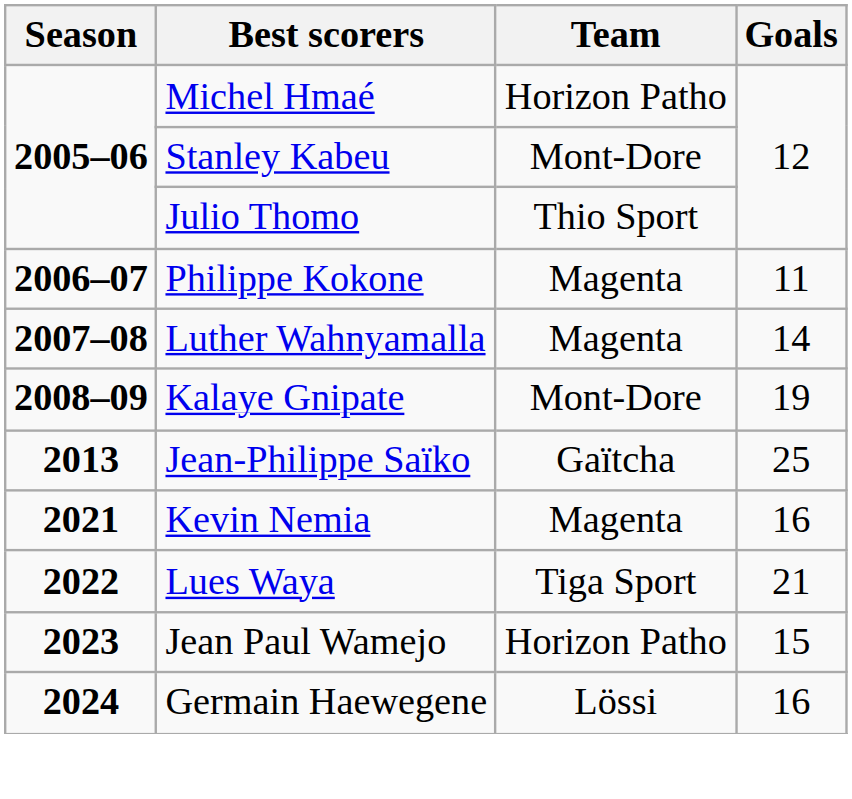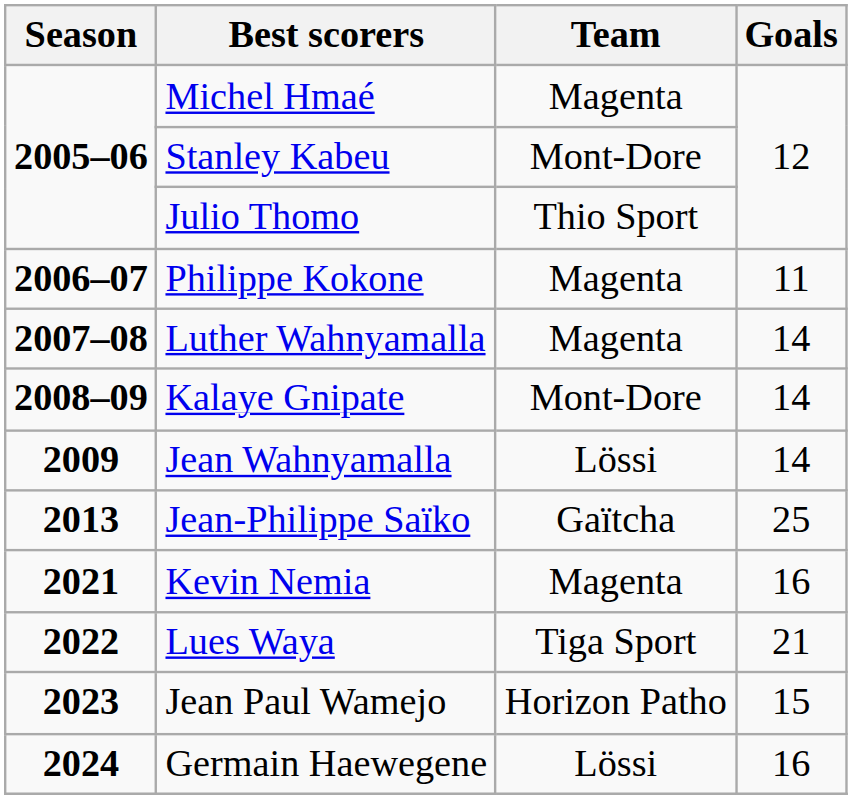 <table class="wikitable" style="text-align:center;">
 <tr>
 <th>Season</th>
 <th>Best scorers</th>
 <th>Team</th>
 <th>Goals</th>
 </tr>
 <tr>
 <td rowspan=3><strong>2005–06</strong></td>
 <td align=left> <a href='#'>Michel Hmaé</a></td>
-<td>Horizon Patho</td>
+<td>Magenta</td>
 <td rowspan=3>12</td>
 </tr>
 <tr>
 <td align=left> <a href='#'>Stanley Kabeu</a></td>
 <td>Mont-Dore</td>
 </tr>
 <tr>
 <td align=left> <a href='#'>Julio Thomo</a></td>
 <td>Thio Sport</td>
 </tr>
 <tr>
 <td><strong>2006–07</strong></td>
 <td align=left> <a href='#'>Philippe Kokone</a></td>
 <td>Magenta</td>
 <td>11</td>
 </tr>
 <tr>
 <td><strong>2007–08</strong></td>
 <td align=left> <a href='#'>Luther Wahnyamalla</a></td>
 <td>Magenta</td>
 <td>14</td>
 </tr>
 <tr>
 <td><strong>2008–09</strong></td>
 <td align=left> <a href='#'>Kalaye Gnipate</a></td>
 <td>Mont-Dore</td>
-<td>19</td>
+<td>14</td>
+</tr>
+<tr>
+<td><strong>2009</strong></td>
+<td align=left> <a href='#'>Jean Wahnyamalla</a></td>
+<td>Lössi</td>
+<td>14</td>
 </tr>
 <tr>
 <td><strong>2013</strong></td>
 <td align=left> <a href='#'>Jean-Philippe Saïko</a></td>
 <td>Gaïtcha</td>
 <td>25</td>
 </tr>
 <tr>
 <td><strong>2021</strong></td>
 <td align=left> <a href='#'>Kevin Nemia</a></td>
 <td>Magenta</td>
 <td>16</td>
 </tr>
 <tr>
 <td><strong>2022</strong></td>
 <td align=left> <a href='#'>Lues Waya</a></td>
 <td>Tiga Sport</td>
 <td>21</td>
 </tr>
 <tr>
 <td><strong>2023</strong></td>
 <td align=left> Jean Paul Wamejo</td>
 <td>Horizon Patho</td>
 <td>15</td>
 </tr>
 <tr>
 <td><strong>2024</strong></td>
 <td align=left> Germain Haewegene</td>
 <td>Lössi</td>
 <td>16</td>
 </tr>
 <tr>
 </tr>
 </table>
